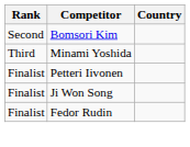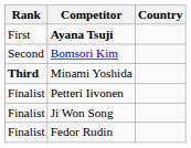 <table class="wikitable">
 <tr>
 <th>Rank</th>
 <th>Competitor</th>
 <th>Country</th>
 </tr>
 <tr>
+<td>First</td>
+<td><strong>Ayana Tsuji</strong></td>
+<td></td>
+</tr>
+<tr>
 <td>Second</td>
 <td><a href='#'>Bomsori Kim</a></td>
 <td></td>
 </tr>
 <tr>
-<td>Third</td>
+<td><strong>Third</strong></td>
 <td>Minami Yoshida</td>
 <td></td>
 </tr>
 <tr>
 <td>Finalist</td>
 <td>Petteri Iivonen</td>
 <td></td>
 </tr>
 <tr>
 <td>Finalist</td>
 <td>Ji Won Song</td>
 <td></td>
 </tr>
 <tr>
 <td>Finalist</td>
 <td>Fedor Rudin</td>
 <td></td>
 </tr>
 </table>
